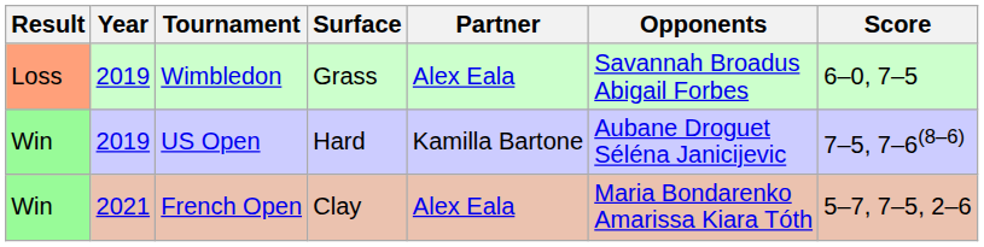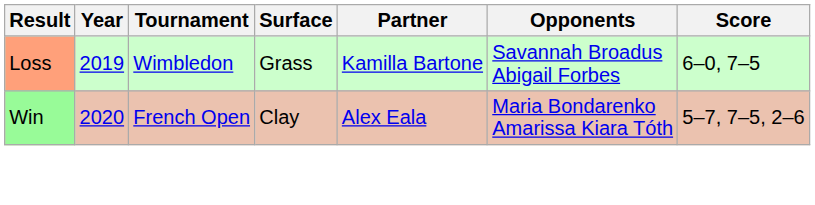 <table class="sortable wikitable">
 <tr>
 <th>Result</th>
 <th>Year</th>
 <th>Tournament</th>
 <th>Surface</th>
 <th>Partner</th>
 <th>Opponents</th>
 <th class="unsortable">Score</th>
 </tr>
 <tr style="background:#ccffcc;">
 <td style="background:#ffa07a;">Loss</td>
 <td><a href='#'>2019</a></td>
 <td><a href='#'>Wimbledon</a></td>
 <td>Grass</td>
-<td> <a href='#'>Alex Eala</a></td>
+<td> <a href='#'>Kamilla Bartone</a></td>
 <td> <a href='#'>Savannah Broadus</a> <br>  <a href='#'>Abigail Forbes</a></td>
 <td>6–0, 7–5</td>
 </tr>
-<tr style="background:#ccf;">
-<td style="background:#98fb98;">Win</td>
-<td><a href='#'>2019</a></td>
-<td><a href='#'>US Open</a></td>
-<td>Hard</td>
-<td> Kamilla Bartone</td>
-<td> <a href='#'>Aubane Droguet</a> <br>  <a href='#'>Séléna Janicijevic</a></td>
-<td>7–5, 7–6<sup>(8–6)</sup></td>
-</tr>
 <tr style="background:#EBC2AF;">
 <td style="background:#98fb98;">Win</td>
-<td><a href='#'>2021</a></td>
+<td><a href='#'>2020</a></td>
 <td><a href='#'>French Open</a></td>
 <td>Clay</td>
 <td> <a href='#'>Alex Eala</a></td>
 <td> <a href='#'>Maria Bondarenko</a> <br>  <a href='#'>Amarissa Kiara Tóth</a></td>
 <td>5–7, 7–5, 2–6</td>
 </tr>
 </table>
